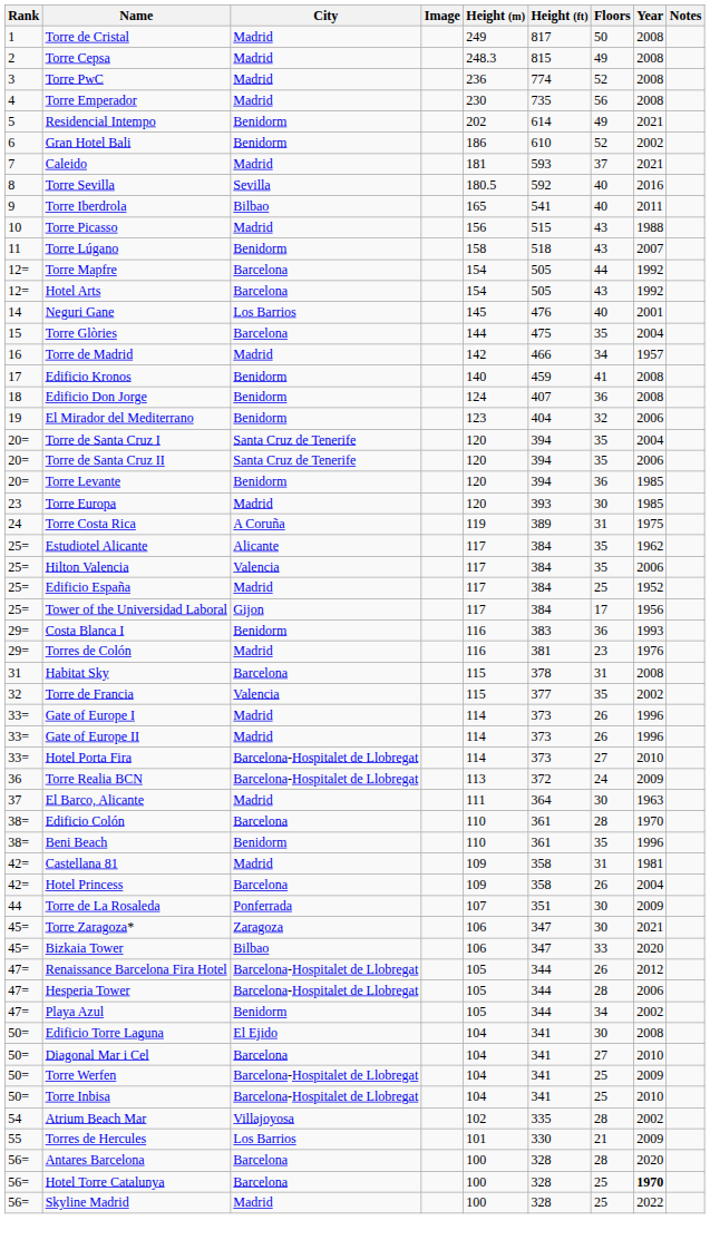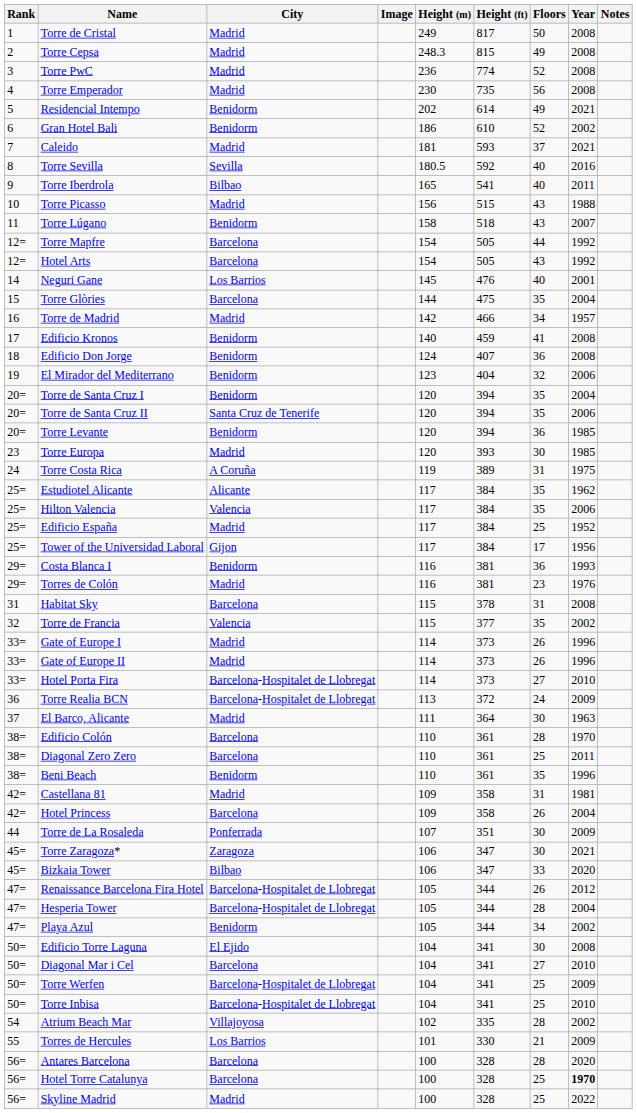 <table class="wikitable sortable">
 <tr>
 <th>Rank<br></th>
 <th>Name<br></th>
 <th>City<br></th>
 <th class="unsortable">Image</th>
 <th>Height <small>(m)</small><br></th>
 <th>Height <small>(ft)</small><br></th>
 <th>Floors<br></th>
 <th>Year<br></th>
 <th class="unsortable">Notes</th>
 </tr>
 <tr>
 <td>1</td>
 <td><a href='#'>Torre de Cristal</a></td>
 <td><a href='#'>Madrid</a></td>
 <td></td>
 <td>249</td>
 <td>817</td>
 <td>50</td>
 <td>2008</td>
 <td><br></td>
 </tr>
 <tr>
 <td>2</td>
 <td><a href='#'>Torre Cepsa</a></td>
 <td><a href='#'>Madrid</a></td>
 <td></td>
 <td>248.3</td>
 <td>815</td>
 <td>49</td>
 <td>2008</td>
 <td><br></td>
 </tr>
 <tr>
 <td>3</td>
 <td><a href='#'>Torre PwC</a></td>
 <td><a href='#'>Madrid</a></td>
 <td></td>
 <td>236</td>
 <td>774</td>
 <td>52</td>
 <td>2008</td>
 <td><br></td>
 </tr>
 <tr>
 <td>4</td>
 <td><a href='#'>Torre Emperador</a></td>
 <td><a href='#'>Madrid</a></td>
 <td></td>
 <td>230</td>
 <td>735</td>
 <td>56</td>
 <td>2008</td>
 <td><br></td>
 </tr>
 <tr>
 <td>5</td>
 <td><a href='#'>Residencial Intempo</a></td>
 <td><a href='#'>Benidorm</a></td>
 <td></td>
 <td>202</td>
 <td>614</td>
 <td>49</td>
 <td>2021</td>
 <td><br></td>
 </tr>
 <tr>
 <td>6</td>
 <td><a href='#'>Gran Hotel Bali</a></td>
 <td><a href='#'>Benidorm</a></td>
 <td></td>
 <td>186</td>
 <td>610</td>
 <td>52</td>
 <td>2002</td>
 <td><br></td>
 </tr>
 <tr>
 <td>7</td>
 <td><a href='#'>Caleido</a></td>
 <td><a href='#'>Madrid</a></td>
 <td></td>
 <td>181</td>
 <td>593</td>
 <td>37</td>
 <td>2021</td>
 <td></td>
 </tr>
 <tr>
 <td>8</td>
 <td><a href='#'>Torre Sevilla</a></td>
 <td><a href='#'>Sevilla</a></td>
 <td></td>
 <td>180.5</td>
 <td>592</td>
 <td>40</td>
 <td>2016</td>
 <td><br></td>
 </tr>
 <tr>
 <td>9</td>
 <td><a href='#'>Torre Iberdrola</a></td>
 <td><a href='#'>Bilbao</a></td>
 <td></td>
 <td>165</td>
 <td>541</td>
 <td>40</td>
 <td>2011</td>
 <td><br></td>
 </tr>
 <tr>
 <td>10</td>
 <td><a href='#'>Torre Picasso</a></td>
 <td><a href='#'>Madrid</a></td>
 <td></td>
 <td>156</td>
 <td>515</td>
 <td>43</td>
 <td>1988</td>
 <td><br></td>
 </tr>
 <tr>
 <td>11</td>
 <td><a href='#'>Torre Lúgano</a></td>
 <td><a href='#'>Benidorm</a></td>
 <td></td>
 <td>158</td>
 <td>518</td>
 <td>43</td>
 <td>2007</td>
 <td><br></td>
 </tr>
 <tr>
 <td>12=</td>
 <td><a href='#'>Torre Mapfre</a></td>
 <td><a href='#'>Barcelona</a></td>
 <td></td>
 <td>154</td>
 <td>505</td>
 <td>44</td>
 <td>1992</td>
 <td><br></td>
 </tr>
 <tr>
 <td>12=</td>
 <td><a href='#'>Hotel Arts</a></td>
 <td><a href='#'>Barcelona</a></td>
 <td></td>
 <td>154</td>
 <td>505</td>
 <td>43</td>
 <td>1992</td>
 <td><br></td>
 </tr>
 <tr>
 <td>14</td>
 <td><a href='#'>Neguri Gane</a></td>
 <td><a href='#'>Los Barrios</a></td>
 <td></td>
 <td>145</td>
 <td>476</td>
 <td>40</td>
 <td>2001</td>
 <td><br></td>
 </tr>
 <tr>
 <td>15</td>
 <td><a href='#'>Torre Glòries</a></td>
 <td><a href='#'>Barcelona</a></td>
 <td></td>
 <td>144</td>
 <td>475</td>
 <td>35</td>
 <td>2004</td>
 <td><br></td>
 </tr>
 <tr>
 <td>16</td>
 <td><a href='#'>Torre de Madrid</a></td>
 <td><a href='#'>Madrid</a></td>
 <td></td>
 <td>142</td>
 <td>466</td>
 <td>34</td>
 <td>1957</td>
 <td><br></td>
 </tr>
 <tr>
 <td>17</td>
 <td><a href='#'>Edificio Kronos</a></td>
 <td><a href='#'>Benidorm</a></td>
 <td></td>
 <td>140</td>
 <td>459</td>
 <td>41</td>
 <td>2008</td>
 <td><br></td>
 </tr>
 <tr>
 <td>18</td>
 <td><a href='#'>Edificio Don Jorge</a></td>
 <td><a href='#'>Benidorm</a></td>
 <td></td>
 <td>124</td>
 <td>407</td>
 <td>36</td>
 <td>2008</td>
 <td><br></td>
 </tr>
 <tr>
 <td>19</td>
 <td><a href='#'>El Mirador del Mediterrano</a></td>
 <td><a href='#'>Benidorm</a></td>
 <td></td>
 <td>123</td>
 <td>404</td>
 <td>32</td>
 <td>2006</td>
 <td><br></td>
 </tr>
 <tr>
 <td>20=</td>
 <td><a href='#'>Torre de Santa Cruz I</a></td>
-<td><a href='#'>Santa Cruz de Tenerife</a></td>
+<td><a href='#'>Benidorm</a></td>
 <td></td>
 <td>120</td>
 <td>394</td>
 <td>35</td>
 <td>2004</td>
 <td><br></td>
 </tr>
 <tr>
 <td>20=</td>
 <td><a href='#'>Torre de Santa Cruz II</a></td>
 <td><a href='#'>Santa Cruz de Tenerife</a></td>
 <td></td>
 <td>120</td>
 <td>394</td>
 <td>35</td>
 <td>2006</td>
 <td><br></td>
 </tr>
 <tr>
 <td>20=</td>
 <td><a href='#'>Torre Levante</a></td>
 <td><a href='#'>Benidorm</a></td>
 <td></td>
 <td>120</td>
 <td>394</td>
 <td>36</td>
 <td>1985</td>
 <td><br></td>
 </tr>
 <tr>
 <td>23</td>
 <td><a href='#'>Torre Europa</a></td>
 <td><a href='#'>Madrid</a></td>
 <td></td>
 <td>120</td>
 <td>393</td>
 <td>30</td>
 <td>1985</td>
 <td><br></td>
 </tr>
 <tr>
 <td>24</td>
 <td><a href='#'>Torre Costa Rica</a></td>
 <td><a href='#'>A Coruña</a></td>
 <td></td>
 <td>119</td>
 <td>389</td>
 <td>31</td>
 <td>1975</td>
 <td><br></td>
 </tr>
 <tr>
 <td>25=</td>
 <td><a href='#'>Estudiotel Alicante</a></td>
 <td><a href='#'>Alicante</a></td>
 <td></td>
 <td>117</td>
 <td>384</td>
 <td>35</td>
 <td>1962</td>
 <td><br></td>
 </tr>
 <tr>
 <td>25=</td>
 <td><a href='#'>Hilton Valencia</a></td>
 <td><a href='#'>Valencia</a></td>
 <td></td>
 <td>117</td>
 <td>384</td>
 <td>35</td>
 <td>2006</td>
 <td><br></td>
 </tr>
 <tr>
 <td>25=</td>
 <td><a href='#'>Edificio España</a></td>
 <td><a href='#'>Madrid</a></td>
 <td></td>
 <td>117</td>
 <td>384</td>
 <td>25</td>
 <td>1952</td>
 <td><br></td>
 </tr>
 <tr>
 <td>25=</td>
 <td><a href='#'>Tower of the Universidad Laboral</a></td>
 <td><a href='#'>Gijon</a></td>
 <td></td>
 <td>117</td>
 <td>384</td>
 <td>17</td>
 <td>1956</td>
 <td><br></td>
 </tr>
 <tr>
 <td>29=</td>
 <td><a href='#'>Costa Blanca I</a></td>
 <td><a href='#'>Benidorm</a></td>
 <td></td>
 <td>116</td>
-<td>383</td>
+<td>381</td>
 <td>36</td>
 <td>1993</td>
 <td></td>
 </tr>
 <tr>
 <td>29=</td>
 <td><a href='#'>Torres de Colón</a></td>
 <td><a href='#'>Madrid</a></td>
 <td></td>
 <td>116</td>
 <td>381</td>
 <td>23</td>
 <td>1976</td>
 <td><br></td>
 </tr>
 <tr>
 <td>31</td>
 <td><a href='#'>Habitat Sky</a></td>
 <td><a href='#'>Barcelona</a></td>
 <td></td>
 <td>115</td>
 <td>378</td>
 <td>31</td>
 <td>2008</td>
 <td><br></td>
 </tr>
 <tr>
 <td>32</td>
 <td><a href='#'>Torre de Francia</a></td>
 <td><a href='#'>Valencia</a></td>
 <td></td>
 <td>115</td>
 <td>377</td>
 <td>35</td>
 <td>2002</td>
 <td><br></td>
 </tr>
 <tr>
 <td>33=</td>
 <td><a href='#'>Gate of Europe I</a></td>
 <td><a href='#'>Madrid</a></td>
 <td></td>
 <td>114</td>
 <td>373</td>
 <td>26</td>
 <td>1996</td>
 <td><br></td>
 </tr>
 <tr>
 <td>33=</td>
 <td><a href='#'>Gate of Europe II</a></td>
 <td><a href='#'>Madrid</a></td>
 <td></td>
 <td>114</td>
 <td>373</td>
 <td>26</td>
 <td>1996</td>
 <td><br></td>
 </tr>
 <tr>
 <td>33=</td>
 <td><a href='#'>Hotel Porta Fira</a></td>
 <td><a href='#'>Barcelona</a>-<a href='#'>Hospitalet de Llobregat</a></td>
 <td></td>
 <td>114</td>
 <td>373</td>
 <td>27</td>
 <td>2010</td>
 <td><br></td>
 </tr>
 <tr>
 <td>36</td>
 <td><a href='#'>Torre Realia BCN</a></td>
 <td><a href='#'>Barcelona</a>-<a href='#'>Hospitalet de Llobregat</a></td>
 <td></td>
 <td>113</td>
 <td>372</td>
 <td>24</td>
 <td>2009</td>
 <td><br></td>
 </tr>
 <tr>
 <td>37</td>
 <td><a href='#'>El Barco, Alicante</a></td>
 <td><a href='#'>Madrid</a></td>
 <td></td>
 <td>111</td>
 <td>364</td>
 <td>30</td>
 <td>1963</td>
 <td><br></td>
 </tr>
 <tr>
 <td>38=</td>
 <td><a href='#'>Edificio Colón</a></td>
 <td><a href='#'>Barcelona</a></td>
 <td></td>
 <td>110</td>
 <td>361</td>
 <td>28</td>
 <td>1970</td>
 <td><br></td>
 </tr>
 <tr>
 <td>38=</td>
+<td><a href='#'>Diagonal Zero Zero</a></td>
+<td><a href='#'>Barcelona</a></td>
+<td></td>
+<td>110</td>
+<td>361</td>
+<td>25</td>
+<td>2011</td>
+<td><br></td>
+</tr>
+<tr>
+<td>38=</td>
 <td><a href='#'>Beni Beach</a></td>
 <td><a href='#'>Benidorm</a></td>
 <td></td>
 <td>110</td>
 <td>361</td>
 <td>35</td>
 <td>1996</td>
 <td></td>
 </tr>
 <tr>
 <td>42=</td>
 <td><a href='#'>Castellana 81</a></td>
 <td><a href='#'>Madrid</a></td>
 <td></td>
 <td>109</td>
 <td>358</td>
 <td>31</td>
 <td>1981</td>
 <td><br></td>
 </tr>
 <tr>
 <td>42=</td>
 <td><a href='#'>Hotel Princess</a></td>
 <td><a href='#'>Barcelona</a></td>
 <td></td>
 <td>109</td>
 <td>358</td>
 <td>26</td>
 <td>2004</td>
 <td><br></td>
 </tr>
 <tr>
 <td>44</td>
 <td><a href='#'>Torre de La Rosaleda</a></td>
 <td><a href='#'>Ponferrada</a></td>
 <td></td>
 <td>107</td>
 <td>351</td>
 <td>30</td>
 <td>2009</td>
 <td><br></td>
 </tr>
 <tr>
 <td>45=</td>
 <td><a href='#'>Torre Zaragoza</a>*</td>
 <td><a href='#'>Zaragoza</a></td>
 <td></td>
 <td>106</td>
 <td>347</td>
 <td>30</td>
 <td>2021</td>
 <td></td>
 </tr>
 <tr>
 <td>45=</td>
 <td><a href='#'>Bizkaia Tower</a></td>
 <td><a href='#'>Bilbao</a></td>
 <td></td>
 <td>106</td>
 <td>347</td>
 <td>33</td>
 <td>2020</td>
 <td><br></td>
 </tr>
 <tr>
 <td>47=</td>
 <td><a href='#'>Renaissance Barcelona Fira Hotel</a></td>
 <td><a href='#'>Barcelona</a>-<a href='#'>Hospitalet de Llobregat</a></td>
 <td></td>
 <td>105</td>
 <td>344</td>
 <td>26</td>
 <td>2012</td>
 <td><br></td>
 </tr>
 <tr>
 <td>47=</td>
 <td><a href='#'>Hesperia Tower</a></td>
 <td><a href='#'>Barcelona</a>-<a href='#'>Hospitalet de Llobregat</a></td>
 <td></td>
 <td>105</td>
 <td>344</td>
 <td>28</td>
-<td>2006</td>
+<td>2004</td>
 <td><br></td>
 </tr>
 <tr>
 <td>47=</td>
 <td><a href='#'>Playa Azul</a></td>
 <td><a href='#'>Benidorm</a></td>
 <td></td>
 <td>105</td>
 <td>344</td>
 <td>34</td>
 <td>2002</td>
 <td><br></td>
 </tr>
 <tr>
 <td>50=</td>
 <td><a href='#'>Edificio Torre Laguna</a></td>
 <td><a href='#'>El Ejido</a></td>
 <td></td>
 <td>104</td>
 <td>341</td>
 <td>30</td>
 <td>2008</td>
 <td><br></td>
 </tr>
 <tr>
 <td>50=</td>
 <td><a href='#'>Diagonal Mar i Cel</a></td>
 <td><a href='#'>Barcelona</a></td>
 <td></td>
 <td>104</td>
 <td>341</td>
 <td>27</td>
 <td>2010</td>
 <td><br></td>
 </tr>
 <tr>
 <td>50=</td>
 <td><a href='#'>Torre Werfen</a></td>
 <td><a href='#'>Barcelona</a>-<a href='#'>Hospitalet de Llobregat</a></td>
 <td></td>
 <td>104</td>
 <td>341</td>
 <td>25</td>
 <td>2009</td>
 <td><br></td>
 </tr>
 <tr>
 <td>50=</td>
 <td><a href='#'>Torre Inbisa</a></td>
 <td><a href='#'>Barcelona</a>-<a href='#'>Hospitalet de Llobregat</a></td>
 <td></td>
 <td>104</td>
 <td>341</td>
 <td>25</td>
 <td>2010</td>
 <td><br></td>
 </tr>
 <tr>
 <td>54</td>
 <td><a href='#'>Atrium Beach Mar</a></td>
 <td><a href='#'>Villajoyosa</a></td>
 <td></td>
 <td>102</td>
 <td>335</td>
 <td>28</td>
 <td>2002</td>
 <td><br></td>
 </tr>
 <tr>
 <td>55</td>
 <td><a href='#'>Torres de Hercules</a></td>
 <td><a href='#'>Los Barrios</a></td>
 <td></td>
 <td>101</td>
 <td>330</td>
 <td>21</td>
 <td>2009</td>
 <td><br></td>
 </tr>
 <tr>
 <td>56=</td>
 <td><a href='#'>Antares Barcelona</a></td>
 <td><a href='#'>Barcelona</a></td>
 <td></td>
 <td>100</td>
 <td>328</td>
 <td>28</td>
 <td>2020</td>
 <td></td>
 </tr>
 <tr>
 <td>56=</td>
 <td><a href='#'>Hotel Torre Catalunya</a></td>
 <td><a href='#'>Barcelona</a></td>
 <td></td>
 <td>100</td>
 <td>328</td>
 <td>25</td>
 <td><strong>1970</strong></td>
 <td><br></td>
 </tr>
 <tr>
 <td>56=</td>
 <td><a href='#'>Skyline Madrid</a></td>
 <td><a href='#'>Madrid</a></td>
 <td></td>
 <td>100</td>
 <td>328</td>
 <td>25</td>
 <td>2022</td>
 <td></td>
 </tr>
 </table>
